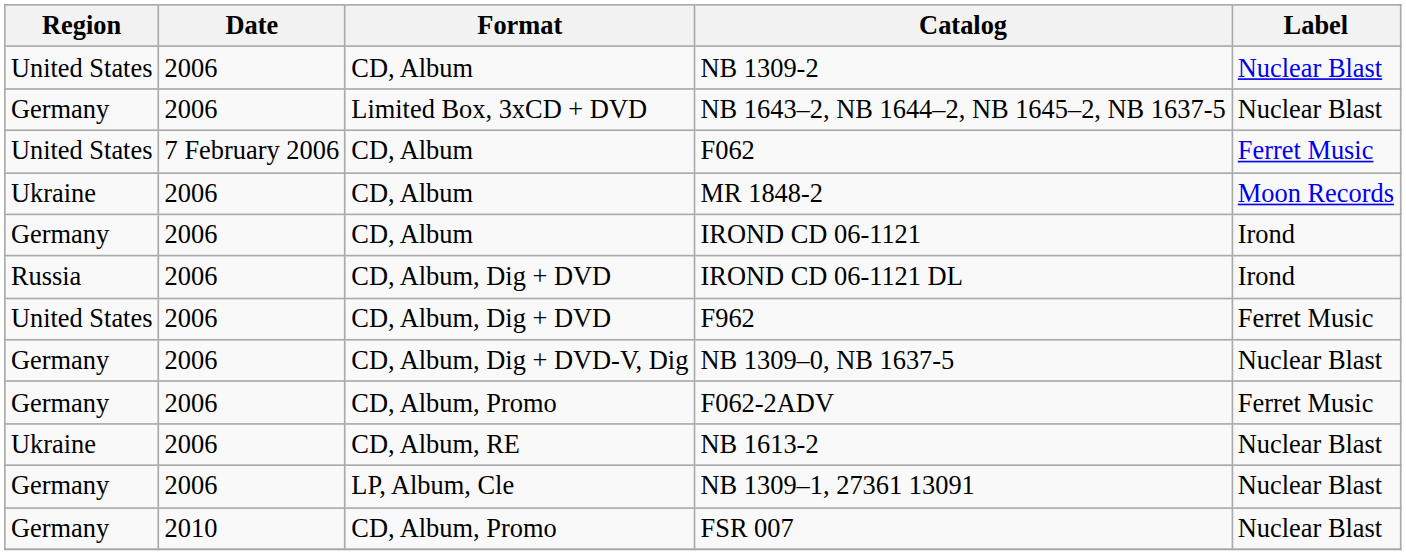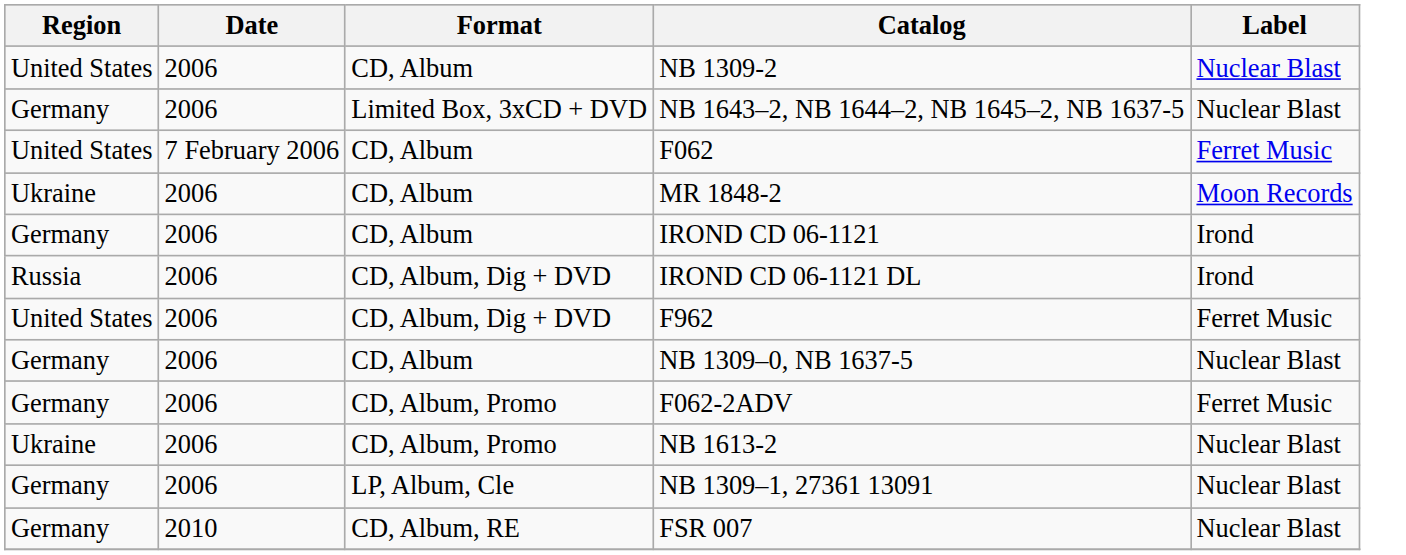 <table class="wikitable">
 <tr>
 <th>Region</th>
 <th>Date</th>
 <th>Format</th>
 <th>Catalog</th>
 <th>Label</th>
 </tr>
 <tr>
 <td>United States</td>
 <td>2006</td>
 <td>CD, Album</td>
 <td>NB 1309-2</td>
 <td><a href='#'>Nuclear Blast</a></td>
 </tr>
 <tr>
 <td>Germany</td>
 <td>2006</td>
 <td>Limited Box, 3xCD + DVD</td>
 <td>NB 1643–2, NB 1644–2, NB 1645–2, NB 1637-5</td>
 <td>Nuclear Blast</td>
 </tr>
 <tr>
 <td>United States</td>
 <td>7 February 2006</td>
 <td>CD, Album</td>
 <td>F062</td>
 <td><a href='#'>Ferret Music</a></td>
 </tr>
 <tr>
 <td>Ukraine</td>
 <td>2006</td>
 <td>CD, Album</td>
 <td>MR 1848-2</td>
 <td><a href='#'>Moon Records</a></td>
 </tr>
 <tr>
 <td>Germany</td>
 <td>2006</td>
 <td>CD, Album</td>
 <td>IROND CD 06-1121</td>
 <td>Irond</td>
 </tr>
 <tr>
 <td>Russia</td>
 <td>2006</td>
 <td>CD, Album, Dig + DVD</td>
 <td>IROND CD 06-1121 DL</td>
 <td>Irond</td>
 </tr>
 <tr>
 <td>United States</td>
 <td>2006</td>
 <td>CD, Album, Dig + DVD</td>
 <td>F962</td>
 <td>Ferret Music</td>
 </tr>
 <tr>
 <td>Germany</td>
 <td>2006</td>
-<td>CD, Album, Dig + DVD-V, Dig</td>
+<td>CD, Album</td>
 <td>NB 1309–0, NB 1637-5</td>
 <td>Nuclear Blast</td>
 </tr>
 <tr>
 <td>Germany</td>
 <td>2006</td>
 <td>CD, Album, Promo</td>
 <td>F062-2ADV</td>
 <td>Ferret Music</td>
 </tr>
 <tr>
 <td>Ukraine</td>
 <td>2006</td>
-<td>CD, Album, RE</td>
+<td>CD, Album, Promo</td>
 <td>NB 1613-2</td>
 <td>Nuclear Blast</td>
 </tr>
 <tr>
 <td>Germany</td>
 <td>2006</td>
 <td>LP, Album, Cle</td>
 <td>NB 1309–1, 27361 13091</td>
 <td>Nuclear Blast</td>
 </tr>
 <tr>
 <td>Germany</td>
 <td>2010</td>
-<td>CD, Album, Promo</td>
+<td>CD, Album, RE</td>
 <td>FSR 007</td>
 <td>Nuclear Blast</td>
 </tr>
 <tr>
 </tr>
 </table>
